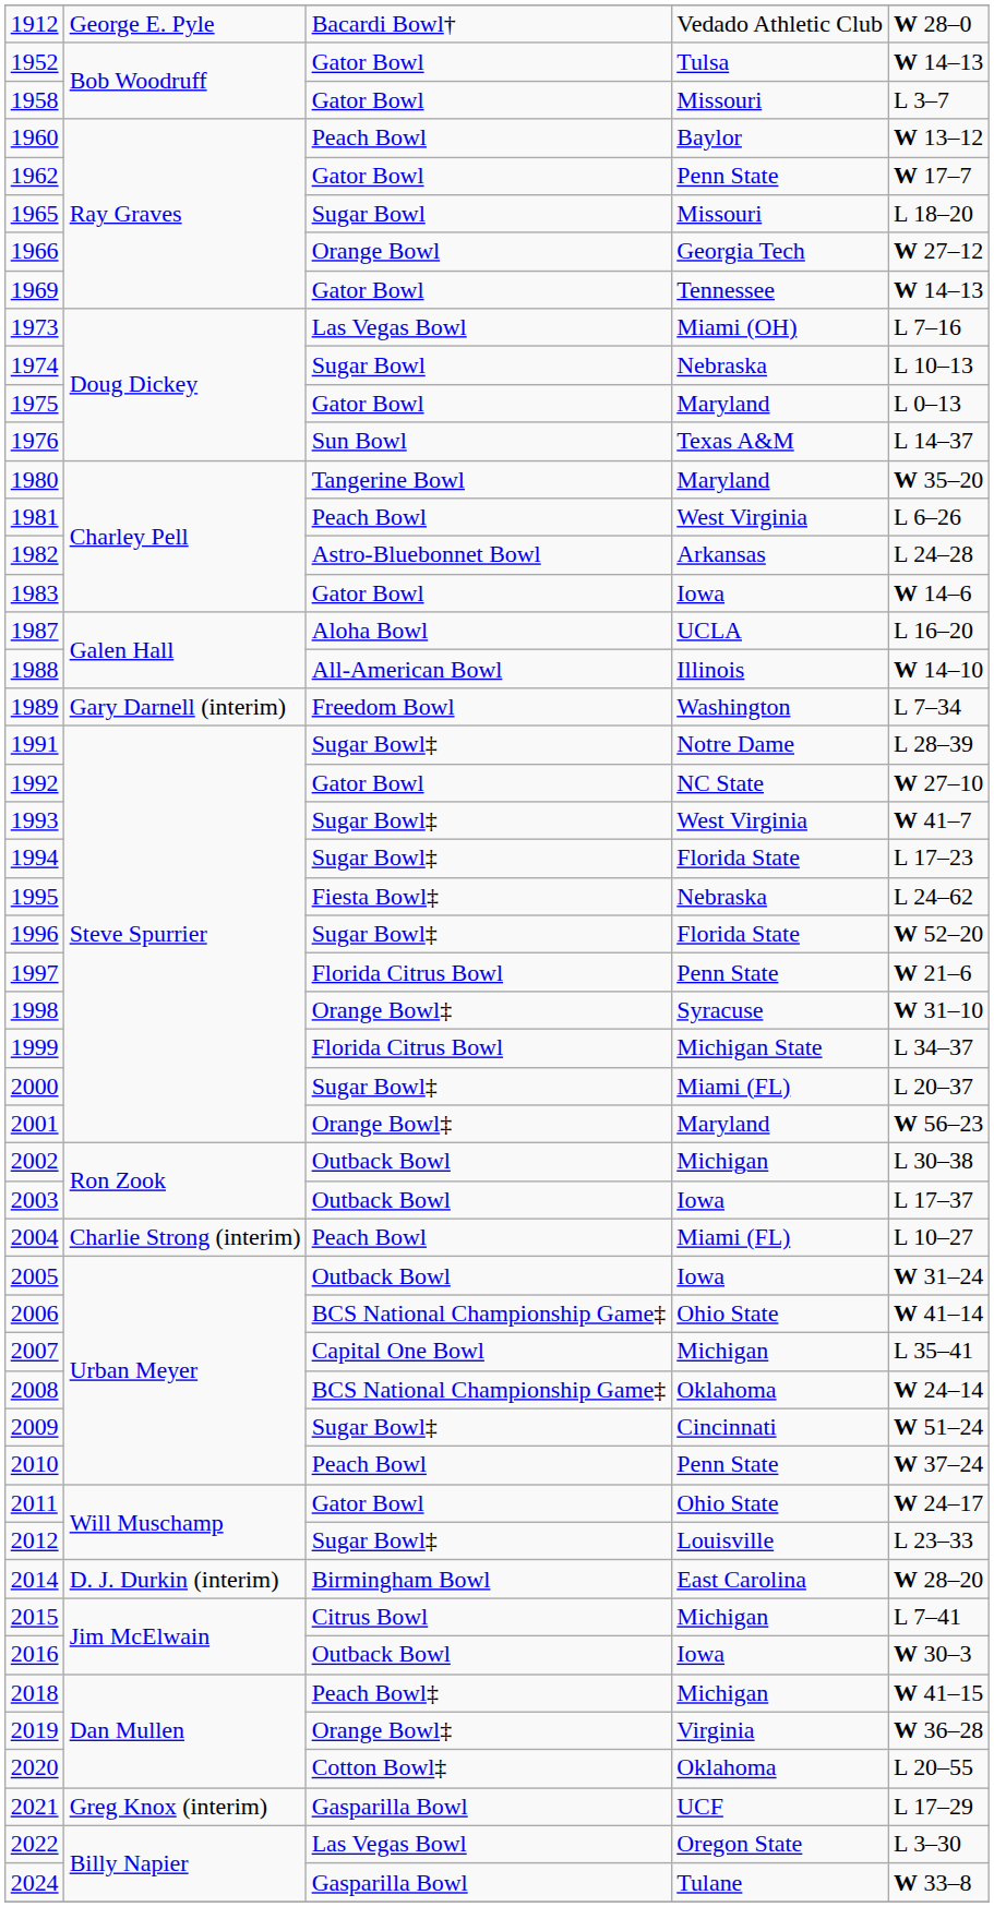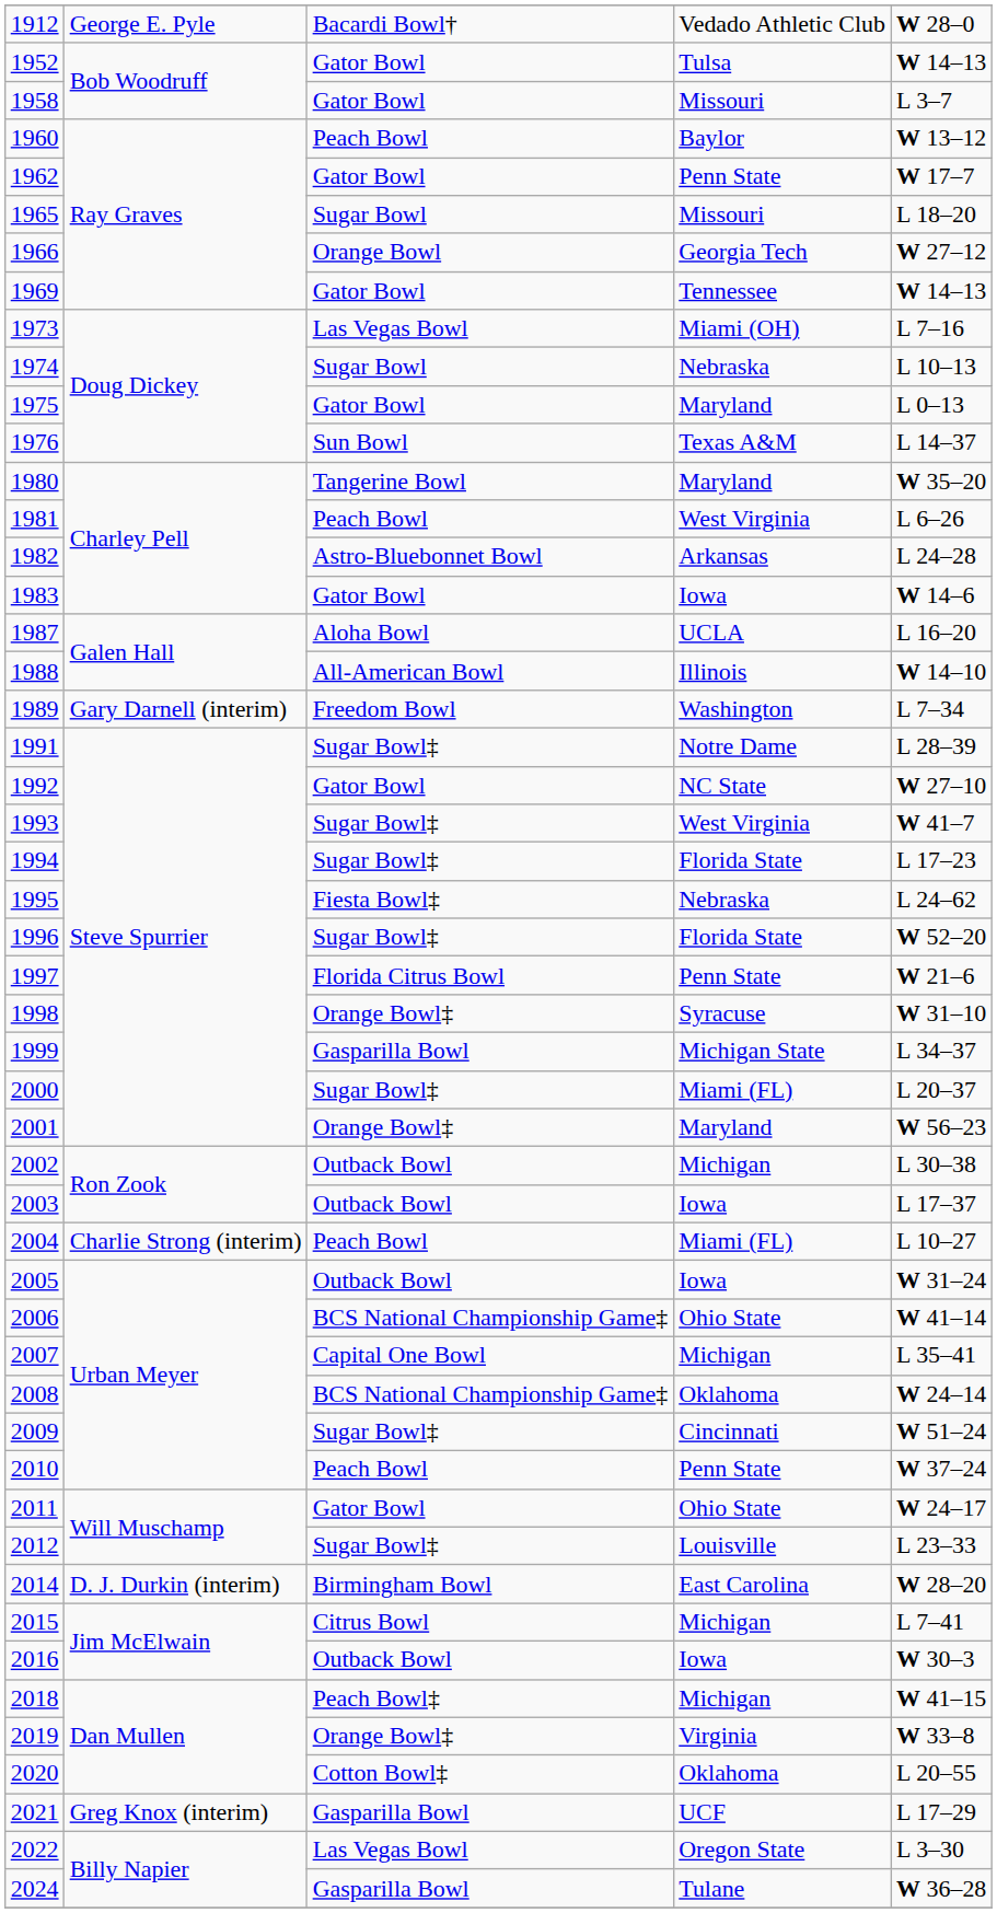 <table class="wikitable">
 <tr>
 </tr>
 <tr>
 <td><a href='#'>1912</a></td>
 <td><a href='#'>George E. Pyle</a></td>
 <td><a href='#'>Bacardi Bowl</a>†</td>
 <td>Vedado Athletic Club</td>
 <td><strong>W</strong> 28–0</td>
 </tr>
 <tr>
 <td><a href='#'>1952</a></td>
 <td rowspan="2"><a href='#'>Bob Woodruff</a></td>
 <td><a href='#'>Gator Bowl</a></td>
 <td><a href='#'>Tulsa</a></td>
 <td><strong>W</strong> 14–13</td>
 </tr>
 <tr>
 <td><a href='#'>1958</a></td>
 <td><a href='#'>Gator Bowl</a></td>
 <td><a href='#'>Missouri</a></td>
 <td>L 3–7</td>
 </tr>
 <tr>
 <td><a href='#'>1960</a></td>
 <td rowspan="5"><a href='#'>Ray Graves</a></td>
 <td><a href='#'>Peach Bowl</a></td>
 <td><a href='#'>Baylor</a></td>
 <td><strong>W</strong> 13–12</td>
 </tr>
 <tr>
 <td><a href='#'>1962</a></td>
 <td><a href='#'>Gator Bowl</a></td>
 <td><a href='#'>Penn State</a></td>
 <td><strong>W</strong> 17–7</td>
 </tr>
 <tr>
 <td><a href='#'>1965</a></td>
 <td><a href='#'>Sugar Bowl</a></td>
 <td><a href='#'>Missouri</a></td>
 <td>L 18–20</td>
 </tr>
 <tr>
 <td><a href='#'>1966</a></td>
 <td><a href='#'>Orange Bowl</a></td>
 <td><a href='#'>Georgia Tech</a></td>
 <td><strong>W</strong> 27–12</td>
 </tr>
 <tr>
 <td><a href='#'>1969</a></td>
 <td><a href='#'>Gator Bowl</a></td>
 <td><a href='#'>Tennessee</a></td>
 <td><strong>W</strong> 14–13</td>
 </tr>
 <tr>
 <td><a href='#'>1973</a></td>
 <td rowspan="4"><a href='#'>Doug Dickey</a></td>
 <td><a href='#'>Las Vegas Bowl</a></td>
 <td><a href='#'>Miami (OH)</a></td>
 <td>L 7–16</td>
 </tr>
 <tr>
 <td><a href='#'>1974</a></td>
 <td><a href='#'>Sugar Bowl</a></td>
 <td><a href='#'>Nebraska</a></td>
 <td>L 10–13</td>
 </tr>
 <tr>
 <td><a href='#'>1975</a></td>
 <td><a href='#'>Gator Bowl</a></td>
 <td><a href='#'>Maryland</a></td>
 <td>L 0–13</td>
 </tr>
 <tr>
 <td><a href='#'>1976</a></td>
 <td><a href='#'>Sun Bowl</a></td>
 <td><a href='#'>Texas A&M</a></td>
 <td>L 14–37</td>
 </tr>
 <tr>
 <td><a href='#'>1980</a></td>
 <td rowspan="4"><a href='#'>Charley Pell</a></td>
 <td><a href='#'>Tangerine Bowl</a></td>
 <td><a href='#'>Maryland</a></td>
 <td><strong>W</strong> 35–20</td>
 </tr>
 <tr>
 <td><a href='#'>1981</a></td>
 <td><a href='#'>Peach Bowl</a></td>
 <td><a href='#'>West Virginia</a></td>
 <td>L 6–26</td>
 </tr>
 <tr>
 <td><a href='#'>1982</a></td>
 <td><a href='#'>Astro-Bluebonnet Bowl</a></td>
 <td><a href='#'>Arkansas</a></td>
 <td>L 24–28</td>
 </tr>
 <tr>
 <td><a href='#'>1983</a></td>
 <td><a href='#'>Gator Bowl</a></td>
 <td><a href='#'>Iowa</a></td>
 <td><strong>W</strong> 14–6</td>
 </tr>
 <tr>
 <td><a href='#'>1987</a></td>
 <td rowspan="2"><a href='#'>Galen Hall</a></td>
 <td><a href='#'>Aloha Bowl</a></td>
 <td><a href='#'>UCLA</a></td>
 <td>L 16–20</td>
 </tr>
 <tr>
 <td><a href='#'>1988</a></td>
 <td><a href='#'>All-American Bowl</a></td>
 <td><a href='#'>Illinois</a></td>
 <td><strong>W</strong> 14–10</td>
 </tr>
 <tr>
 <td><a href='#'>1989</a></td>
 <td><a href='#'>Gary Darnell</a> (interim)</td>
 <td><a href='#'>Freedom Bowl</a></td>
 <td><a href='#'>Washington</a></td>
 <td>L 7–34</td>
 </tr>
 <tr>
 <td><a href='#'>1991</a></td>
 <td rowspan="11"><a href='#'>Steve Spurrier</a></td>
 <td><a href='#'>Sugar Bowl</a>‡</td>
 <td><a href='#'>Notre Dame</a></td>
 <td>L 28–39</td>
 </tr>
 <tr>
 <td><a href='#'>1992</a></td>
 <td><a href='#'>Gator Bowl</a></td>
 <td><a href='#'>NC State</a></td>
 <td><strong>W</strong> 27–10</td>
 </tr>
 <tr>
 <td><a href='#'>1993</a></td>
 <td><a href='#'>Sugar Bowl</a>‡</td>
 <td><a href='#'>West Virginia</a></td>
 <td><strong>W</strong> 41–7</td>
 </tr>
 <tr>
 <td><a href='#'>1994</a></td>
 <td><a href='#'>Sugar Bowl</a>‡</td>
 <td><a href='#'>Florida State</a></td>
 <td>L 17–23</td>
 </tr>
 <tr>
 <td><a href='#'>1995</a></td>
 <td><a href='#'>Fiesta Bowl</a>‡</td>
 <td><a href='#'>Nebraska</a></td>
 <td>L 24–62</td>
 </tr>
 <tr>
 <td><a href='#'>1996</a></td>
 <td><a href='#'>Sugar Bowl</a>‡</td>
 <td><a href='#'>Florida State</a></td>
 <td><strong>W</strong> 52–20</td>
 </tr>
 <tr>
 <td><a href='#'>1997</a></td>
 <td><a href='#'>Florida Citrus Bowl</a></td>
 <td><a href='#'>Penn State</a></td>
 <td><strong>W</strong> 21–6</td>
 </tr>
 <tr>
 <td><a href='#'>1998</a></td>
 <td><a href='#'>Orange Bowl</a>‡</td>
 <td><a href='#'>Syracuse</a></td>
 <td><strong>W</strong> 31–10</td>
 </tr>
 <tr>
 <td><a href='#'>1999</a></td>
-<td><a href='#'>Florida Citrus Bowl</a></td>
+<td><a href='#'>Gasparilla Bowl</a></td>
 <td><a href='#'>Michigan State</a></td>
 <td>L 34–37</td>
 </tr>
 <tr>
 <td><a href='#'>2000</a></td>
 <td><a href='#'>Sugar Bowl</a>‡</td>
 <td><a href='#'>Miami (FL)</a></td>
 <td>L 20–37</td>
 </tr>
 <tr>
 <td><a href='#'>2001</a></td>
 <td><a href='#'>Orange Bowl</a>‡</td>
 <td><a href='#'>Maryland</a></td>
 <td><strong>W</strong> 56–23</td>
 </tr>
 <tr>
 <td><a href='#'>2002</a></td>
 <td rowspan="2"><a href='#'>Ron Zook</a></td>
 <td><a href='#'>Outback Bowl</a></td>
 <td><a href='#'>Michigan</a></td>
 <td>L 30–38</td>
 </tr>
 <tr>
 <td><a href='#'>2003</a></td>
 <td><a href='#'>Outback Bowl</a></td>
 <td><a href='#'>Iowa</a></td>
 <td>L 17–37</td>
 </tr>
 <tr>
 <td><a href='#'>2004</a></td>
 <td><a href='#'>Charlie Strong</a> (interim)</td>
 <td><a href='#'>Peach Bowl</a></td>
 <td><a href='#'>Miami (FL)</a></td>
 <td>L 10–27</td>
 </tr>
 <tr>
 <td><a href='#'>2005</a></td>
 <td rowspan="6"><a href='#'>Urban Meyer</a></td>
 <td><a href='#'>Outback Bowl</a></td>
 <td><a href='#'>Iowa</a></td>
 <td><strong>W</strong> 31–24</td>
 </tr>
 <tr>
 <td><a href='#'>2006</a></td>
 <td><a href='#'>BCS National Championship Game</a>‡</td>
 <td><a href='#'>Ohio State</a></td>
 <td><strong>W</strong> 41–14</td>
 </tr>
 <tr>
 <td><a href='#'>2007</a></td>
 <td><a href='#'>Capital One Bowl</a></td>
 <td><a href='#'>Michigan</a></td>
 <td>L 35–41</td>
 </tr>
 <tr>
 <td><a href='#'>2008</a></td>
 <td><a href='#'>BCS National Championship Game</a>‡</td>
 <td><a href='#'>Oklahoma</a></td>
 <td><strong>W</strong> 24–14</td>
 </tr>
 <tr>
 <td><a href='#'>2009</a></td>
 <td><a href='#'>Sugar Bowl</a>‡</td>
 <td><a href='#'>Cincinnati</a></td>
 <td><strong>W</strong> 51–24</td>
 </tr>
 <tr>
 <td><a href='#'>2010</a></td>
 <td><a href='#'>Peach Bowl</a></td>
 <td><a href='#'>Penn State</a></td>
 <td><strong>W</strong> 37–24</td>
 </tr>
 <tr>
 <td><a href='#'>2011</a></td>
 <td rowspan="2"><a href='#'>Will Muschamp</a></td>
 <td><a href='#'>Gator Bowl</a></td>
 <td><a href='#'>Ohio State</a></td>
 <td><strong>W</strong> 24–17</td>
 </tr>
 <tr>
 <td><a href='#'>2012</a></td>
 <td><a href='#'>Sugar Bowl</a>‡</td>
 <td><a href='#'>Louisville</a></td>
 <td>L 23–33</td>
 </tr>
 <tr>
 <td><a href='#'>2014</a></td>
 <td><a href='#'>D. J. Durkin</a> (interim)</td>
 <td><a href='#'>Birmingham Bowl</a></td>
 <td><a href='#'>East Carolina</a></td>
 <td><strong>W</strong> 28–20</td>
 </tr>
 <tr>
 <td><a href='#'>2015</a></td>
 <td rowspan="2"><a href='#'>Jim McElwain</a></td>
 <td><a href='#'>Citrus Bowl</a></td>
 <td><a href='#'>Michigan</a></td>
 <td>L 7–41</td>
 </tr>
 <tr>
 <td><a href='#'>2016</a></td>
 <td><a href='#'>Outback Bowl</a></td>
 <td><a href='#'>Iowa</a></td>
 <td><strong>W</strong> 30–3</td>
 </tr>
 <tr>
 <td><a href='#'>2018</a></td>
 <td rowspan="3"><a href='#'>Dan Mullen</a></td>
 <td><a href='#'>Peach Bowl</a>‡</td>
 <td><a href='#'>Michigan</a></td>
 <td><strong>W</strong> 41–15</td>
 </tr>
 <tr>
 <td><a href='#'>2019</a></td>
 <td><a href='#'>Orange Bowl</a>‡</td>
 <td><a href='#'>Virginia</a></td>
-<td><strong>W</strong> 36–28</td>
+<td><strong>W</strong> 33–8</td>
 </tr>
 <tr>
 <td><a href='#'>2020</a></td>
 <td><a href='#'>Cotton Bowl</a>‡</td>
 <td><a href='#'>Oklahoma</a></td>
 <td>L 20–55</td>
 </tr>
 <tr>
 <td><a href='#'>2021</a></td>
 <td><a href='#'>Greg Knox</a> (interim)</td>
 <td><a href='#'>Gasparilla Bowl</a></td>
 <td><a href='#'>UCF</a></td>
 <td>L 17–29</td>
 </tr>
 <tr>
 <td><a href='#'>2022</a></td>
 <td rowspan="2"><a href='#'>Billy Napier</a></td>
 <td><a href='#'>Las Vegas Bowl</a></td>
 <td><a href='#'>Oregon State</a></td>
 <td>L 3–30</td>
 </tr>
 <tr>
 <td><a href='#'>2024</a></td>
 <td><a href='#'>Gasparilla Bowl</a></td>
 <td><a href='#'>Tulane</a></td>
-<td><strong>W</strong> 33–8</td>
+<td><strong>W</strong> 36–28</td>
 </tr>
 <tr>
 </tr>
 </table>
